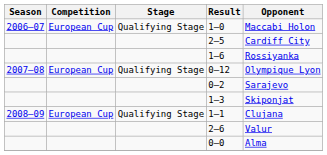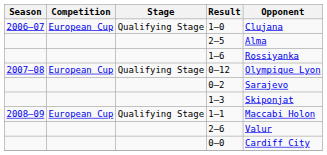 <table class="wikitable">
 <tr>
 <th>Season</th>
 <th>Competition</th>
 <th>Stage</th>
 <th>Result</th>
 <th>Opponent</th>
 </tr>
 <tr>
 <td><a href='#'>2006–07</a></td>
 <td><a href='#'>European Cup</a></td>
 <td>Qualifying Stage</td>
 <td>1–0</td>
-<td> <a href='#'>Maccabi Holon</a></td>
+<td> <a href='#'>Clujana</a></td>
 </tr>
 <tr>
 <td></td>
 <td></td>
 <td></td>
 <td>2–5</td>
-<td> <a href='#'>Cardiff City</a></td>
+<td> <a href='#'>Alma</a></td>
 </tr>
 <tr>
 <td></td>
 <td></td>
 <td></td>
 <td>1–6</td>
 <td> <a href='#'>Rossiyanka</a></td>
 </tr>
 <tr>
 <td><a href='#'>2007–08</a></td>
 <td><a href='#'>European Cup</a></td>
 <td>Qualifying Stage</td>
 <td>0–12</td>
 <td> <a href='#'>Olympique Lyon</a></td>
 </tr>
 <tr>
 <td></td>
 <td></td>
 <td></td>
 <td>0–2</td>
 <td> <a href='#'>Sarajevo</a></td>
 </tr>
 <tr>
 <td></td>
 <td></td>
 <td></td>
 <td>1–3</td>
 <td> <a href='#'>Skiponjat</a></td>
 </tr>
 <tr>
 <td><a href='#'>2008–09</a></td>
 <td><a href='#'>European Cup</a></td>
 <td>Qualifying Stage</td>
 <td>1–1</td>
-<td> <a href='#'>Clujana</a></td>
+<td> <a href='#'>Maccabi Holon</a></td>
 </tr>
 <tr>
 <td></td>
 <td></td>
 <td></td>
 <td>2–6</td>
 <td> <a href='#'>Valur</a></td>
 </tr>
 <tr>
 <td></td>
 <td></td>
 <td></td>
 <td>0–0</td>
-<td> <a href='#'>Alma</a></td>
+<td> <a href='#'>Cardiff City</a></td>
 </tr>
 <tr>
 </tr>
 </table>
